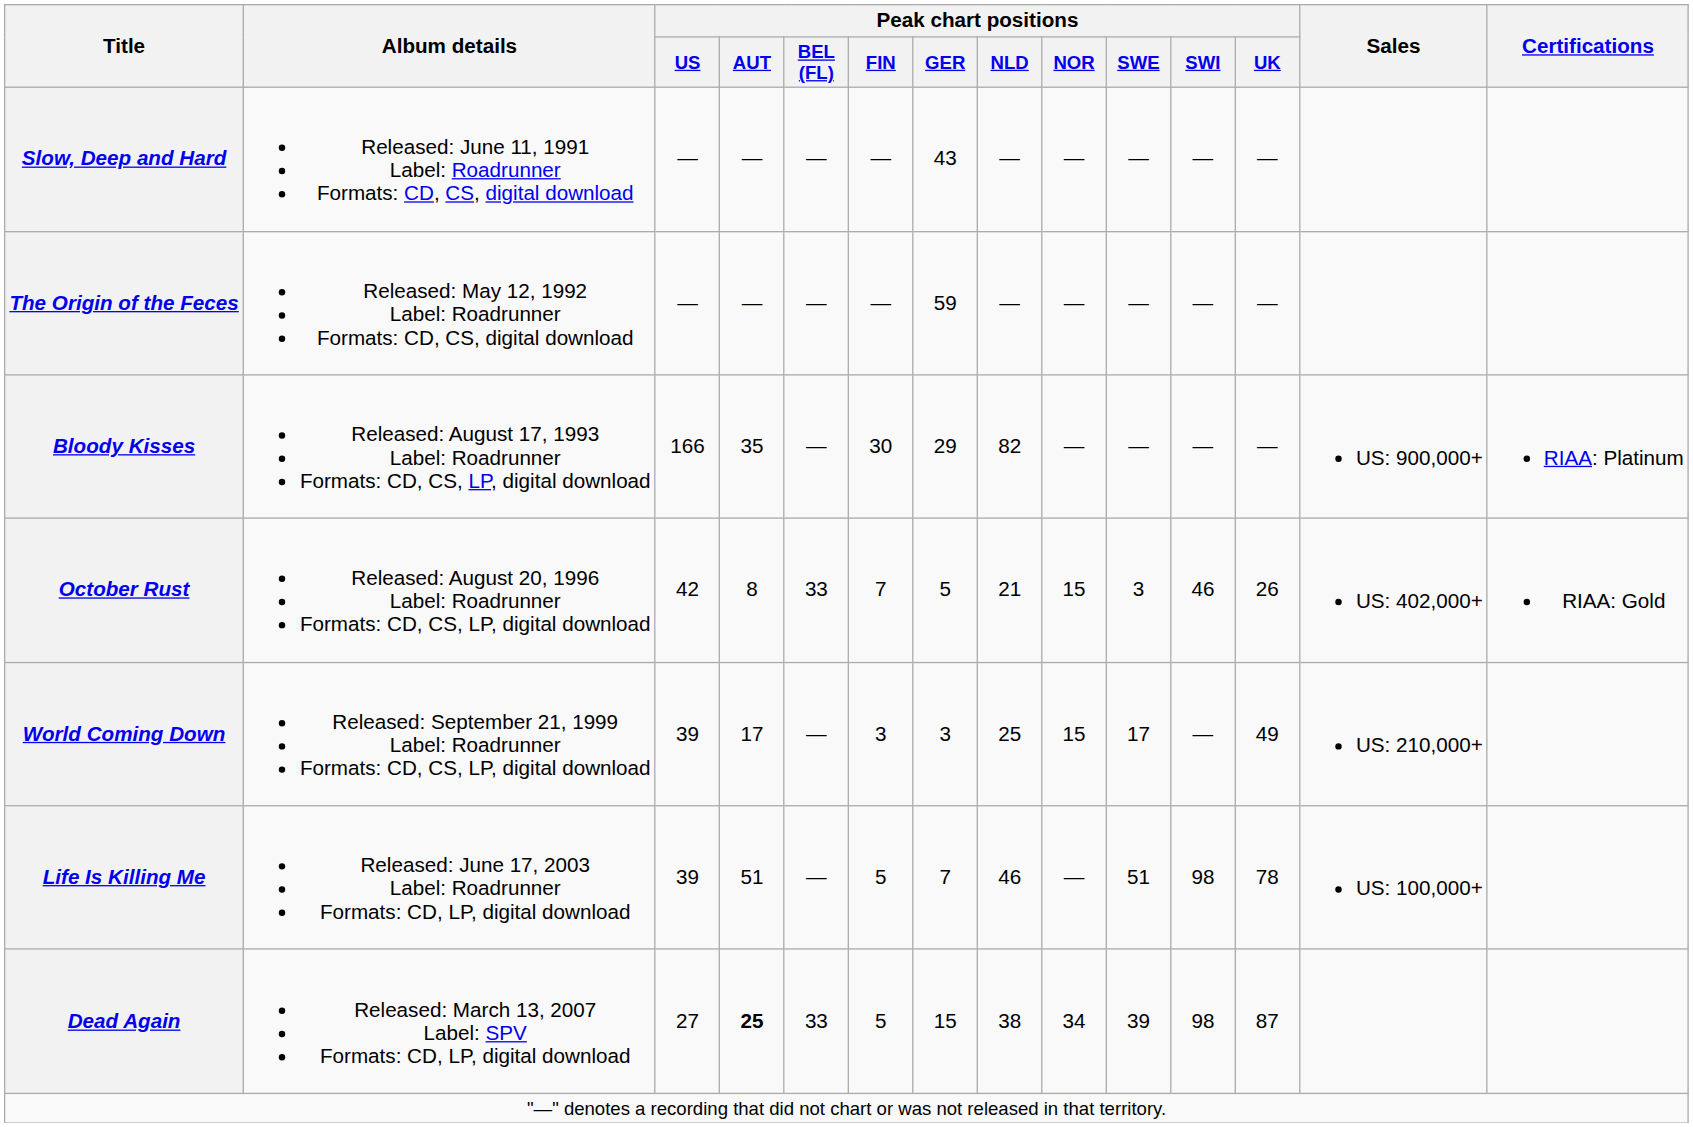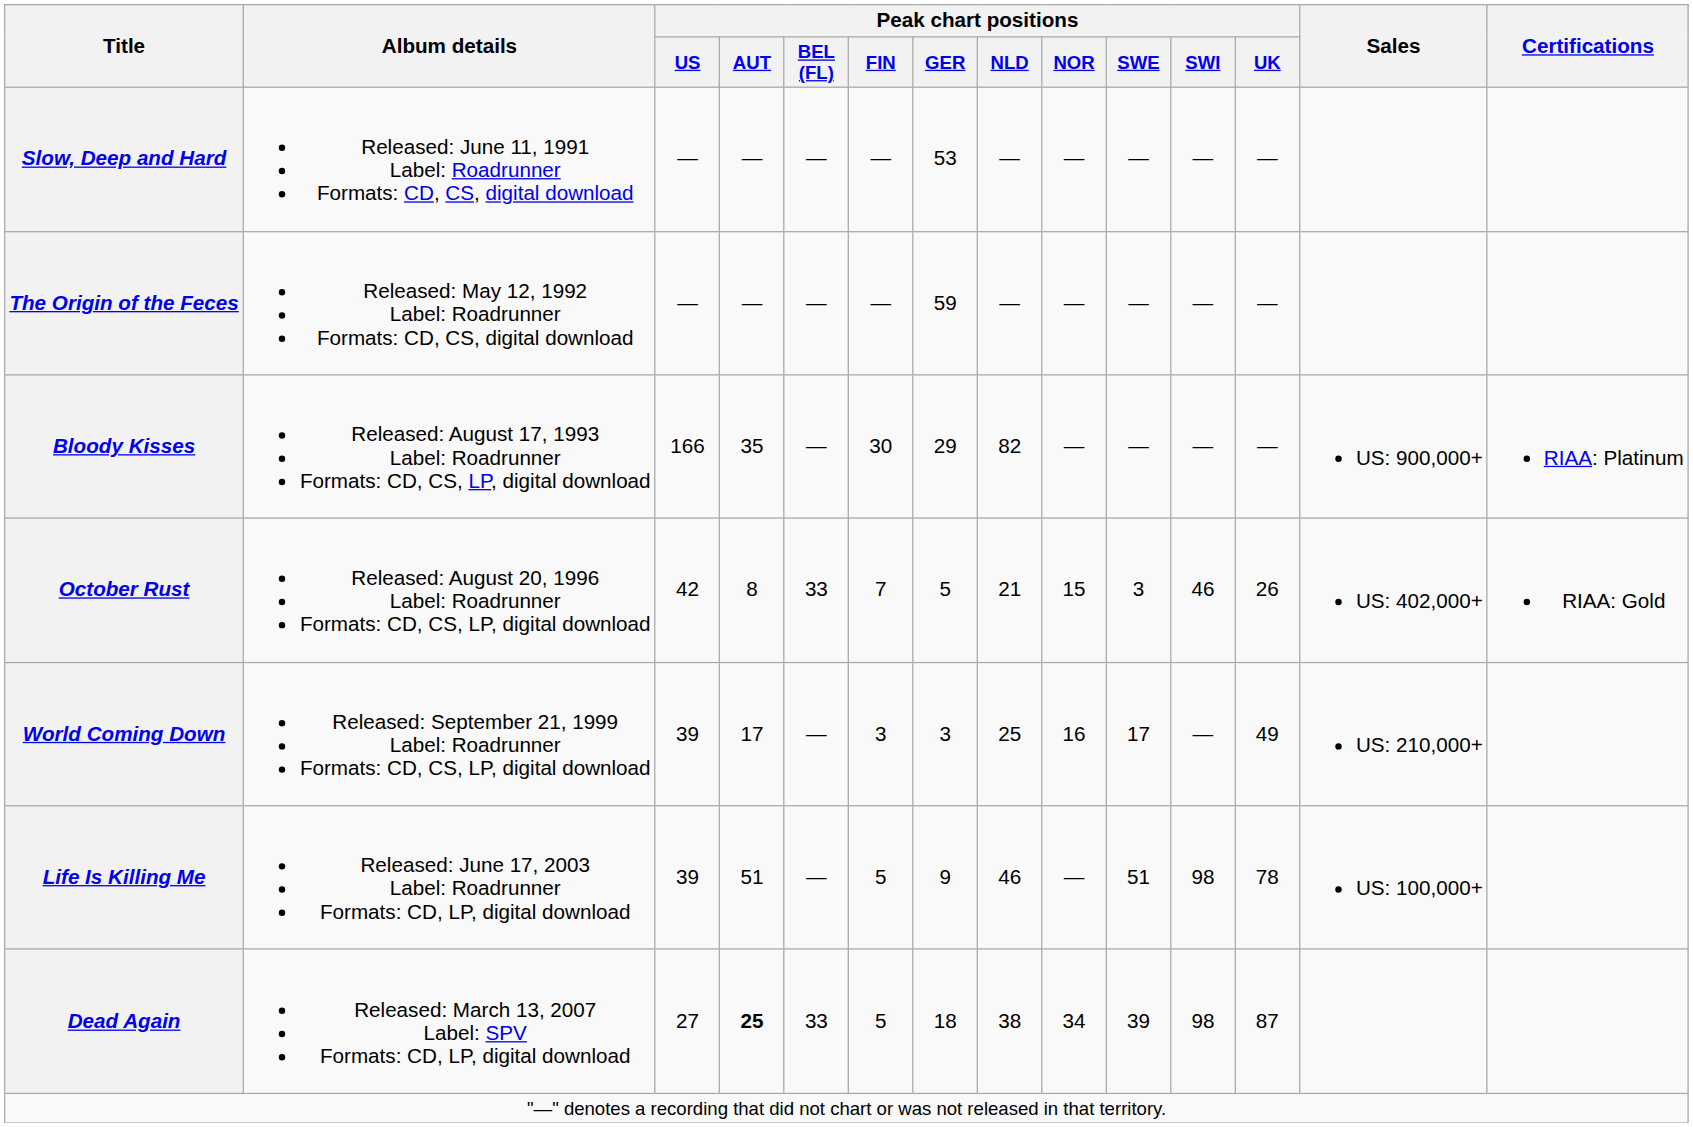 <table class="wikitable plainrowheaders" style="text-align:center;">
 <tr>
 <th scope="col" rowspan="2">Title</th>
 <th scope="col" rowspan="2">Album details</th>
 <th scope="col" colspan="10">Peak chart positions</th>
 <th scope="col" rowspan="2">Sales</th>
 <th scope="col" rowspan="2"><a href='#'>Certifications</a></th>
 </tr>
 <tr>
 <th scope="col" style="width:3em;font-size:90%;"><a href='#'>US</a><br></th>
 <th scope="col" style="width:3em;font-size:90%;"><a href='#'>AUT</a><br></th>
 <th scope="col" style="width:3em;font-size:90%;"><a href='#'>BEL<br>(FL)</a><br></th>
 <th scope="col" style="width:3em;font-size:90%;"><a href='#'>FIN</a><br></th>
 <th scope="col" style="width:3em;font-size:90%;"><a href='#'>GER</a><br></th>
 <th scope="col" style="width:3em;font-size:90%;"><a href='#'>NLD</a><br></th>
 <th scope="col" style="width:3em;font-size:90%;"><a href='#'>NOR</a><br></th>
 <th scope="col" style="width:3em;font-size:90%;"><a href='#'>SWE</a><br></th>
 <th scope="col" style="width:3em;font-size:90%;"><a href='#'>SWI</a><br></th>
 <th scope="col" style="width:3em;font-size:90%;"><a href='#'>UK</a><br></th>
 </tr>
 <tr>
 <th scope="row"><em><a href='#'>Slow, Deep and Hard</a></em></th>
 <td><br><ul><li>Released: June 11, 1991</li><li>Label: <a href='#'>Roadrunner</a></li><li>Formats: <a href='#'>CD</a>, <a href='#'>CS</a>, <a href='#'>digital download</a></li></ul></td>
 <td>—</td>
 <td>—</td>
 <td>—</td>
 <td>—</td>
-<td>43</td>
+<td>53</td>
 <td>—</td>
 <td>—</td>
 <td>—</td>
 <td>—</td>
 <td>—</td>
 <td></td>
 <td></td>
 </tr>
 <tr>
 <th scope="row"><em><a href='#'>The Origin of the Feces</a></em></th>
 <td><br><ul><li>Released: May 12, 1992</li><li>Label: Roadrunner</li><li>Formats: CD, CS, digital download</li></ul></td>
 <td>—</td>
 <td>—</td>
 <td>—</td>
 <td>—</td>
 <td>59</td>
 <td>—</td>
 <td>—</td>
 <td>—</td>
 <td>—</td>
 <td>—</td>
 <td></td>
 <td></td>
 </tr>
 <tr>
 <th scope="row"><em><a href='#'>Bloody Kisses</a></em></th>
 <td><br><ul><li>Released: August 17, 1993</li><li>Label: Roadrunner</li><li>Formats: CD, CS, <a href='#'>LP</a>, digital download</li></ul></td>
 <td>166</td>
 <td>35</td>
 <td>—</td>
 <td>30</td>
 <td>29</td>
 <td>82</td>
 <td>—</td>
 <td>—</td>
 <td>—</td>
 <td>—</td>
 <td><br><ul><li>US: 900,000+</li></ul></td>
 <td><br><ul><li><a href='#'>RIAA</a>: Platinum</li></ul></td>
 </tr>
 <tr>
 <th scope="row"><em><a href='#'>October Rust</a></em></th>
 <td><br><ul><li>Released: August 20, 1996</li><li>Label: Roadrunner</li><li>Formats: CD, CS, LP, digital download</li></ul></td>
 <td>42</td>
 <td>8</td>
 <td>33</td>
 <td>7</td>
 <td>5</td>
 <td>21</td>
 <td>15</td>
 <td>3</td>
 <td>46</td>
 <td>26</td>
 <td><br><ul><li>US: 402,000+</li></ul></td>
 <td><br><ul><li>RIAA: Gold</li></ul></td>
 </tr>
 <tr>
 <th scope="row"><em><a href='#'>World Coming Down</a></em></th>
 <td><br><ul><li>Released: September 21, 1999</li><li>Label: Roadrunner</li><li>Formats: CD, CS, LP, digital download</li></ul></td>
 <td>39</td>
 <td>17</td>
 <td>—</td>
 <td>3</td>
 <td>3</td>
 <td>25</td>
-<td>15</td>
+<td>16</td>
 <td>17</td>
 <td>—</td>
 <td>49</td>
 <td><br><ul><li>US: 210,000+</li></ul></td>
 <td></td>
 </tr>
 <tr>
 <th scope="row"><em><a href='#'>Life Is Killing Me</a></em></th>
 <td><br><ul><li>Released: June 17, 2003</li><li>Label: Roadrunner</li><li>Formats: CD, LP, digital download</li></ul></td>
 <td>39</td>
 <td>51</td>
 <td>—</td>
 <td>5</td>
-<td>7</td>
+<td>9</td>
 <td>46</td>
 <td>—</td>
 <td>51</td>
 <td>98</td>
 <td>78</td>
 <td><br><ul><li>US: 100,000+</li></ul></td>
 <td></td>
 </tr>
 <tr>
 <th scope="row"><em><a href='#'>Dead Again</a></em></th>
 <td><br><ul><li>Released: March 13, 2007</li><li>Label: <a href='#'>SPV</a></li><li>Formats: CD, LP, digital download</li></ul></td>
 <td>27</td>
 <td><strong>25</strong></td>
 <td>33</td>
 <td>5</td>
-<td>15</td>
+<td>18</td>
 <td>38</td>
 <td>34</td>
 <td>39</td>
 <td>98</td>
 <td>87</td>
 <td></td>
 <td></td>
 </tr>
 <tr>
 <td colspan="15" style="font-size:90%">"—" denotes a recording that did not chart or was not released in that territory.</td>
 </tr>
 </table>
